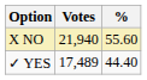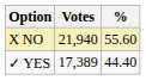 <table class="wikitable">
 <tr>
 <th>Option</th>
 <th>Votes</th>
 <th>%</th>
 </tr>
 <tr>
 <td style=background:#f8f1bd>X NO</td>
 <td style=background:#f8f1bd>21,940</td>
 <td style=background:#f8f1bd>55.60</td>
 </tr>
 <tr>
 <td>✓ YES</td>
-<td>17,489</td>
+<td>17,389</td>
 <td>44.40</td>
 </tr>
 </table>
